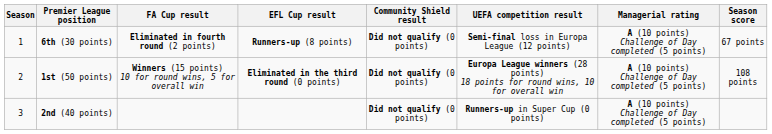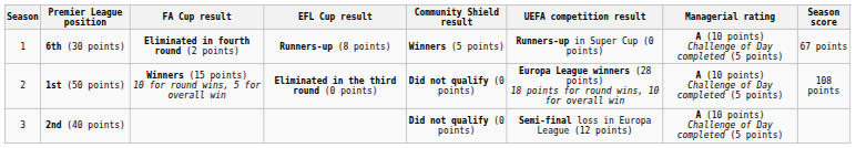 <table class="wikitable" style="text-align:center">
 <tr>
 <th>Season</th>
 <th>Premier League position</th>
 <th>FA Cup result</th>
 <th>EFL Cup result</th>
 <th>Community Shield result</th>
 <th>UEFA competition result</th>
 <th>Managerial rating</th>
 <th>Season score</th>
 </tr>
 <tr>
 <td>1</td>
 <td><strong>6th</strong> (30 points)</td>
 <td><strong>Eliminated in fourth round</strong> (2 points)</td>
 <td><strong>Runners-up</strong> (8 points)</td>
-<td><strong>Did not qualify</strong> (0 points)</td>
-<td><strong>Semi-final</strong> loss in Europa League (12 points)</td>
+<td><strong>Winners</strong> (5 points)</td>
+<td><strong>Runners-up</strong> in Super Cup (0 points)</td>
 <td><strong>A</strong> (10 points)<br><em>Challenge of Day completed</em> (5 points)</td>
 <td>67 points</td>
 </tr>
 <tr>
 <td>2</td>
 <td><strong>1st</strong> (50 points)</td>
 <td><strong>Winners</strong> (15 points)<br><em>10 for round wins, 5 for overall win</em></td>
 <td><strong>Eliminated in the third round</strong> (0 points)</td>
 <td><strong>Did not qualify</strong> (0 points)</td>
 <td><strong>Europa League winners</strong> (28 points)<br><em>18 points for round wins, 10 for overall win</em></td>
 <td><strong>A</strong> (10 points)<br><em>Challenge of Day completed</em> (5 points)</td>
 <td>108 points</td>
 </tr>
 <tr>
 <td>3</td>
 <td><strong>2nd</strong> (40 points)</td>
 <td></td>
 <td></td>
 <td><strong>Did not qualify</strong> (0 points)</td>
-<td><strong>Runners-up</strong> in Super Cup (0 points)</td>
+<td><strong>Semi-final</strong> loss in Europa League (12 points)</td>
 <td><strong>A</strong> (10 points)<br><em>Challenge of Day completed</em> (5 points)</td>
 </tr>
 </table>
